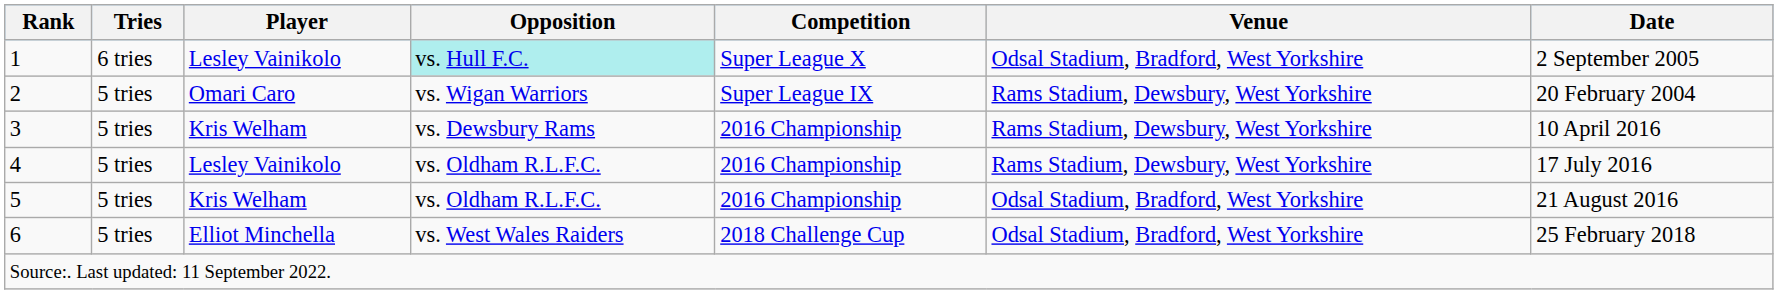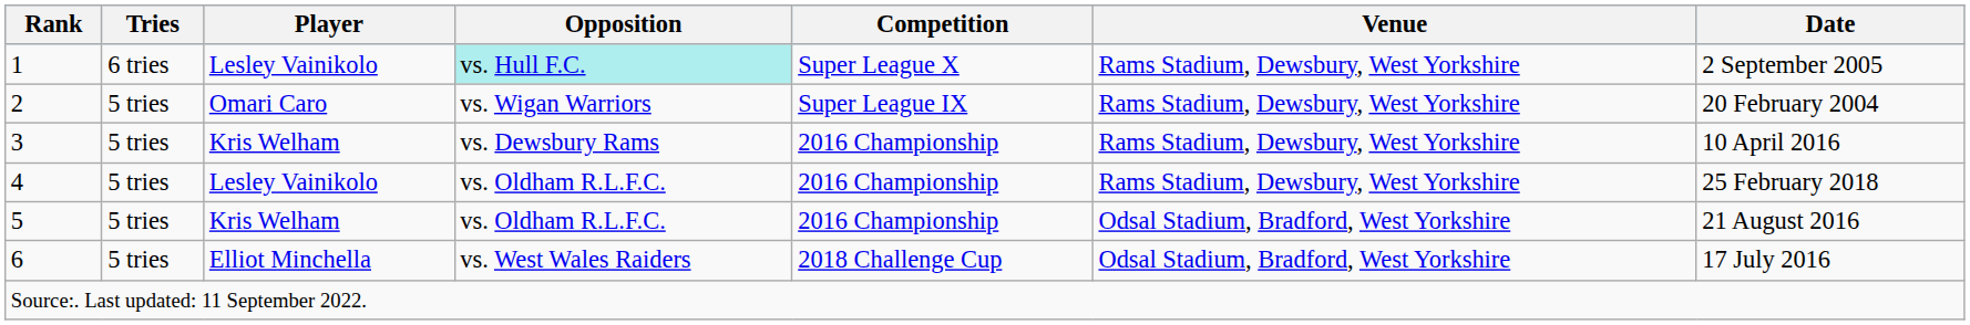 <table class="wikitable" style="width:100%;">
 <tr style="background:#87cefa;">
 <th>Rank</th>
 <th>Tries</th>
 <th>Player</th>
 <th>Opposition</th>
 <th>Competition</th>
 <th>Venue</th>
 <th>Date</th>
 </tr>
 <tr>
 <td>1</td>
 <td>6 tries</td>
 <td> <a href='#'>Lesley Vainikolo</a></td>
 <td style="background: paleturquoise;">vs. <a href='#'>Hull F.C.</a></td>
 <td><a href='#'>Super League X</a></td>
-<td> <a href='#'>Odsal Stadium</a>, <a href='#'>Bradford</a>, <a href='#'>West Yorkshire</a></td>
+<td> <a href='#'>Rams Stadium</a>, <a href='#'>Dewsbury</a>, <a href='#'>West Yorkshire</a></td>
 <td>2 September 2005</td>
 </tr>
 <tr>
 <td>2</td>
 <td>5 tries</td>
 <td> <a href='#'>Omari Caro</a></td>
 <td>vs. <a href='#'>Wigan Warriors</a></td>
 <td><a href='#'>Super League IX</a></td>
 <td> <a href='#'>Rams Stadium</a>, <a href='#'>Dewsbury</a>, <a href='#'>West Yorkshire</a></td>
 <td>20 February 2004</td>
 </tr>
 <tr>
 <td>3</td>
 <td>5 tries</td>
 <td> <a href='#'>Kris Welham</a></td>
 <td>vs. <a href='#'>Dewsbury Rams</a></td>
 <td><a href='#'>2016 Championship</a></td>
 <td> <a href='#'>Rams Stadium</a>, <a href='#'>Dewsbury</a>, <a href='#'>West Yorkshire</a></td>
 <td>10 April 2016</td>
 </tr>
 <tr>
 <td>4</td>
 <td>5 tries</td>
 <td> <a href='#'>Lesley Vainikolo</a></td>
 <td>vs. <a href='#'>Oldham R.L.F.C.</a></td>
 <td><a href='#'>2016 Championship</a></td>
 <td> <a href='#'>Rams Stadium</a>, <a href='#'>Dewsbury</a>, <a href='#'>West Yorkshire</a></td>
-<td>17 July 2016</td>
+<td>25 February 2018</td>
 </tr>
 <tr>
 <td>5</td>
 <td>5 tries</td>
 <td> <a href='#'>Kris Welham</a></td>
 <td>vs. <a href='#'>Oldham R.L.F.C.</a></td>
 <td><a href='#'>2016 Championship</a></td>
 <td> <a href='#'>Odsal Stadium</a>, <a href='#'>Bradford</a>, <a href='#'>West Yorkshire</a></td>
 <td>21 August 2016</td>
 </tr>
 <tr>
 <td>6</td>
 <td>5 tries</td>
 <td> <a href='#'>Elliot Minchella</a></td>
 <td>vs. <a href='#'>West Wales Raiders</a></td>
 <td><a href='#'>2018 Challenge Cup</a></td>
 <td> <a href='#'>Odsal Stadium</a>, <a href='#'>Bradford</a>, <a href='#'>West Yorkshire</a></td>
-<td>25 February 2018</td>
+<td>17 July 2016</td>
 </tr>
 <tr>
 <td colspan=7><small>Source:. Last updated: 11 September 2022.</small></td>
 </tr>
 </table>
